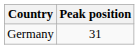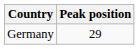 <table class="wikitable">
 <tr>
 <th>Country</th>
 <th>Peak position</th>
 </tr>
 <tr>
 <td>Germany</td>
-<td style="text-align:center;">31</td>
+<td style="text-align:center;">29</td>
 </tr>
 </table>
